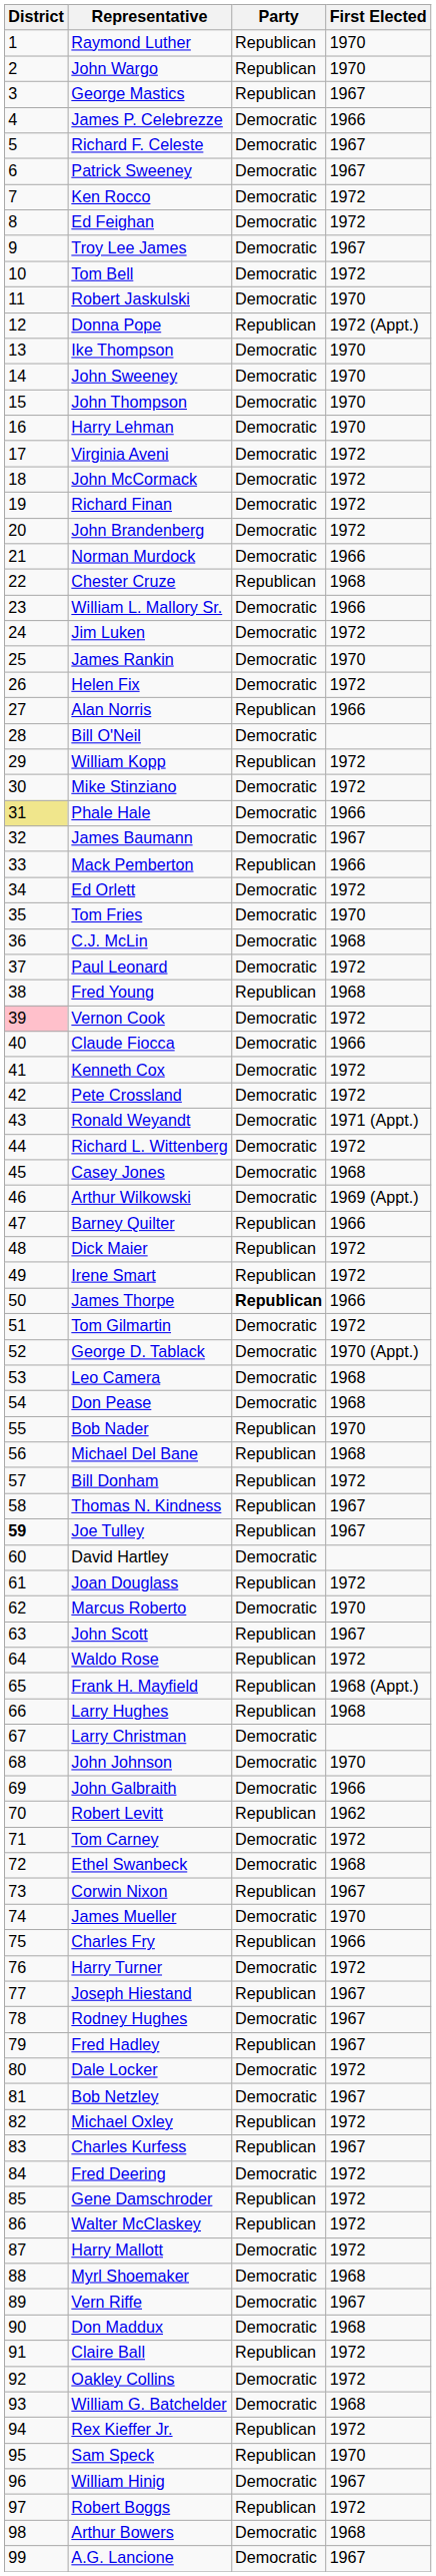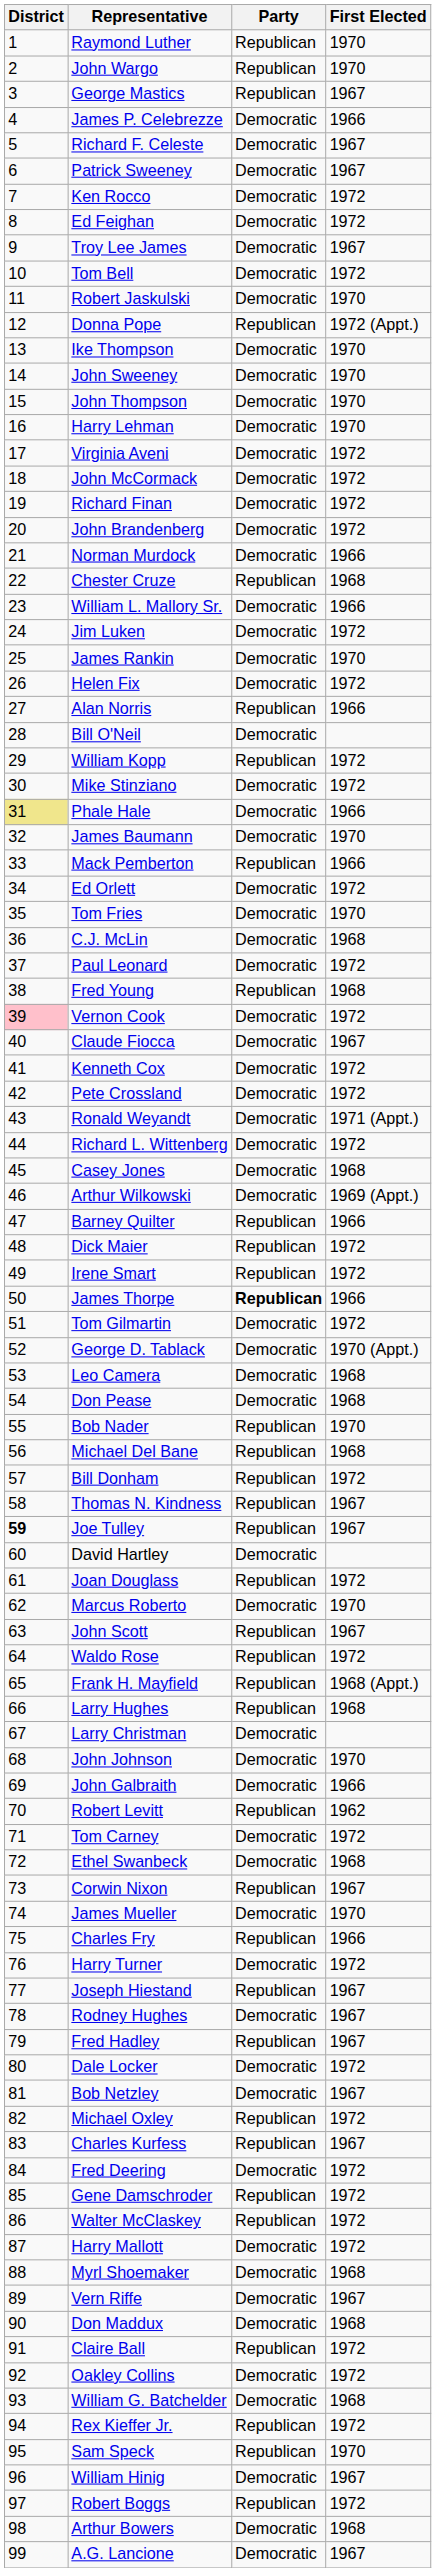 <table class="wikitable sortable">
 <tr>
 <th>District</th>
 <th>Representative</th>
 <th>Party</th>
 <th>First Elected</th>
 </tr>
 <tr>
 <td>1</td>
 <td><a href='#'>Raymond Luther</a></td>
 <td>Republican</td>
 <td>1970</td>
 </tr>
 <tr>
 <td>2</td>
 <td><a href='#'>John Wargo</a></td>
 <td>Republican</td>
 <td>1970</td>
 </tr>
 <tr>
 <td>3</td>
 <td><a href='#'>George Mastics</a></td>
 <td>Republican</td>
 <td>1967</td>
 </tr>
 <tr>
 <td>4</td>
 <td><a href='#'>James P. Celebrezze</a></td>
 <td>Democratic</td>
 <td>1966</td>
 </tr>
 <tr>
 <td>5</td>
 <td><a href='#'>Richard F. Celeste</a></td>
 <td>Democratic</td>
 <td>1967</td>
 </tr>
 <tr>
 <td>6</td>
 <td><a href='#'>Patrick Sweeney</a></td>
 <td>Democratic</td>
 <td>1967</td>
 </tr>
 <tr>
 <td>7</td>
 <td><a href='#'>Ken Rocco</a></td>
 <td>Democratic</td>
 <td>1972</td>
 </tr>
 <tr>
 <td>8</td>
 <td><a href='#'>Ed Feighan</a></td>
 <td>Democratic</td>
 <td>1972</td>
 </tr>
 <tr>
 <td>9</td>
 <td><a href='#'>Troy Lee James</a></td>
 <td>Democratic</td>
 <td>1967</td>
 </tr>
 <tr>
 <td>10</td>
 <td><a href='#'>Tom Bell</a></td>
 <td>Democratic</td>
 <td>1972</td>
 </tr>
 <tr>
 <td>11</td>
 <td><a href='#'>Robert Jaskulski</a></td>
 <td>Democratic</td>
 <td>1970</td>
 </tr>
 <tr>
 <td>12</td>
 <td><a href='#'>Donna Pope</a></td>
 <td>Republican</td>
 <td>1972 (Appt.)</td>
 </tr>
 <tr>
 <td>13</td>
 <td><a href='#'>Ike Thompson</a></td>
 <td>Democratic</td>
 <td>1970</td>
 </tr>
 <tr>
 <td>14</td>
 <td><a href='#'>John Sweeney</a></td>
 <td>Democratic</td>
 <td>1970</td>
 </tr>
 <tr>
 <td>15</td>
 <td><a href='#'>John Thompson</a></td>
 <td>Democratic</td>
 <td>1970</td>
 </tr>
 <tr>
 <td>16</td>
 <td><a href='#'>Harry Lehman</a></td>
 <td>Democratic</td>
 <td>1970</td>
 </tr>
 <tr>
 <td>17</td>
 <td><a href='#'>Virginia Aveni</a></td>
 <td>Democratic</td>
 <td>1972</td>
 </tr>
 <tr>
 <td>18</td>
 <td><a href='#'>John McCormack</a></td>
 <td>Democratic</td>
 <td>1972</td>
 </tr>
 <tr>
 <td>19</td>
 <td><a href='#'>Richard Finan</a></td>
 <td>Democratic</td>
 <td>1972</td>
 </tr>
 <tr>
 <td>20</td>
 <td><a href='#'>John Brandenberg</a></td>
 <td>Democratic</td>
 <td>1972</td>
 </tr>
 <tr>
 <td>21</td>
 <td><a href='#'>Norman Murdock</a></td>
 <td>Democratic</td>
 <td>1966</td>
 </tr>
 <tr>
 <td>22</td>
 <td><a href='#'>Chester Cruze</a></td>
 <td>Republican</td>
 <td>1968</td>
 </tr>
 <tr>
 <td>23</td>
 <td><a href='#'>William L. Mallory Sr.</a></td>
 <td>Democratic</td>
 <td>1966</td>
 </tr>
 <tr>
 <td>24</td>
 <td><a href='#'>Jim Luken</a></td>
 <td>Democratic</td>
 <td>1972</td>
 </tr>
 <tr>
 <td>25</td>
 <td><a href='#'>James Rankin</a></td>
 <td>Democratic</td>
 <td>1970</td>
 </tr>
 <tr>
 <td>26</td>
 <td><a href='#'>Helen Fix</a></td>
 <td>Democratic</td>
 <td>1972</td>
 </tr>
 <tr>
 <td>27</td>
 <td><a href='#'>Alan Norris</a></td>
 <td>Republican</td>
 <td>1966</td>
 </tr>
 <tr>
 <td>28</td>
 <td><a href='#'>Bill O'Neil</a></td>
 <td>Democratic</td>
 <td></td>
 </tr>
 <tr>
 <td>29</td>
 <td><a href='#'>William Kopp</a></td>
 <td>Republican</td>
 <td>1972</td>
 </tr>
 <tr>
 <td>30</td>
 <td><a href='#'>Mike Stinziano</a></td>
 <td>Democratic</td>
 <td>1972</td>
 </tr>
 <tr>
 <td style="background: khaki;">31</td>
 <td><a href='#'>Phale Hale</a></td>
 <td>Democratic</td>
 <td>1966</td>
 </tr>
 <tr>
 <td>32</td>
 <td><a href='#'>James Baumann</a></td>
 <td>Democratic</td>
-<td>1967</td>
+<td>1970</td>
 </tr>
 <tr>
 <td>33</td>
 <td><a href='#'>Mack Pemberton</a></td>
 <td>Republican</td>
 <td>1966</td>
 </tr>
 <tr>
 <td>34</td>
 <td><a href='#'>Ed Orlett</a></td>
 <td>Democratic</td>
 <td>1972</td>
 </tr>
 <tr>
 <td>35</td>
 <td><a href='#'>Tom Fries</a></td>
 <td>Democratic</td>
 <td>1970</td>
 </tr>
 <tr>
 <td>36</td>
 <td><a href='#'>C.J. McLin</a></td>
 <td>Democratic</td>
 <td>1968</td>
 </tr>
 <tr>
 <td>37</td>
 <td><a href='#'>Paul Leonard</a></td>
 <td>Democratic</td>
 <td>1972</td>
 </tr>
 <tr>
 <td>38</td>
 <td><a href='#'>Fred Young</a></td>
 <td>Republican</td>
 <td>1968</td>
 </tr>
 <tr>
 <td style="background: pink;">39</td>
 <td><a href='#'>Vernon Cook</a></td>
 <td>Democratic</td>
 <td>1972</td>
 </tr>
 <tr>
 <td>40</td>
 <td><a href='#'>Claude Fiocca</a></td>
 <td>Democratic</td>
-<td>1966</td>
+<td>1967</td>
 </tr>
 <tr>
 <td>41</td>
 <td><a href='#'>Kenneth Cox</a></td>
 <td>Democratic</td>
 <td>1972</td>
 </tr>
 <tr>
 <td>42</td>
 <td><a href='#'>Pete Crossland</a></td>
 <td>Democratic</td>
 <td>1972</td>
 </tr>
 <tr>
 <td>43</td>
 <td><a href='#'>Ronald Weyandt</a></td>
 <td>Democratic</td>
 <td>1971 (Appt.)</td>
 </tr>
 <tr>
 <td>44</td>
 <td><a href='#'>Richard L. Wittenberg</a></td>
 <td>Democratic</td>
 <td>1972</td>
 </tr>
 <tr>
 <td>45</td>
 <td><a href='#'>Casey Jones</a></td>
 <td>Democratic</td>
 <td>1968</td>
 </tr>
 <tr>
 <td>46</td>
 <td><a href='#'>Arthur Wilkowski</a></td>
 <td>Democratic</td>
 <td>1969 (Appt.)</td>
 </tr>
 <tr>
 <td>47</td>
 <td><a href='#'>Barney Quilter</a></td>
 <td>Republican</td>
 <td>1966</td>
 </tr>
 <tr>
 <td>48</td>
 <td><a href='#'>Dick Maier</a></td>
 <td>Republican</td>
 <td>1972</td>
 </tr>
 <tr>
 <td>49</td>
 <td><a href='#'>Irene Smart</a></td>
 <td>Republican</td>
 <td>1972</td>
 </tr>
 <tr>
 <td>50</td>
 <td><a href='#'>James Thorpe</a></td>
 <td><strong>Republican</strong></td>
 <td>1966</td>
 </tr>
 <tr>
 <td>51</td>
 <td><a href='#'>Tom Gilmartin</a></td>
 <td>Democratic</td>
 <td>1972</td>
 </tr>
 <tr>
 <td>52</td>
 <td><a href='#'>George D. Tablack</a></td>
 <td>Democratic</td>
 <td>1970 (Appt.)</td>
 </tr>
 <tr>
 <td>53</td>
 <td><a href='#'>Leo Camera</a></td>
 <td>Democratic</td>
 <td>1968</td>
 </tr>
 <tr>
 <td>54</td>
 <td><a href='#'>Don Pease</a></td>
 <td>Democratic</td>
 <td>1968</td>
 </tr>
 <tr>
 <td>55</td>
 <td><a href='#'>Bob Nader</a></td>
 <td>Republican</td>
 <td>1970</td>
 </tr>
 <tr>
 <td>56</td>
 <td><a href='#'>Michael Del Bane</a></td>
 <td>Republican</td>
 <td>1968</td>
 </tr>
 <tr>
 <td>57</td>
 <td><a href='#'>Bill Donham</a></td>
 <td>Republican</td>
 <td>1972</td>
 </tr>
 <tr>
 <td>58</td>
 <td><a href='#'>Thomas N. Kindness</a></td>
 <td>Republican</td>
 <td>1967</td>
 </tr>
 <tr>
 <td><strong>59</strong></td>
 <td><a href='#'>Joe Tulley</a></td>
 <td>Republican</td>
 <td>1967</td>
 </tr>
 <tr>
 <td>60</td>
 <td>David Hartley</td>
 <td>Democratic</td>
 <td></td>
 </tr>
 <tr>
 <td>61</td>
 <td><a href='#'>Joan Douglass</a></td>
 <td>Republican</td>
 <td>1972</td>
 </tr>
 <tr>
 <td>62</td>
 <td><a href='#'>Marcus Roberto</a></td>
 <td>Democratic</td>
 <td>1970</td>
 </tr>
 <tr>
 <td>63</td>
 <td><a href='#'>John Scott</a></td>
 <td>Republican</td>
 <td>1967</td>
 </tr>
 <tr>
 <td>64</td>
 <td><a href='#'>Waldo Rose</a></td>
 <td>Republican</td>
 <td>1972</td>
 </tr>
 <tr>
 <td>65</td>
 <td><a href='#'>Frank H. Mayfield</a></td>
 <td>Republican</td>
 <td>1968 (Appt.)</td>
 </tr>
 <tr>
 <td>66</td>
 <td><a href='#'>Larry Hughes</a></td>
 <td>Republican</td>
 <td>1968</td>
 </tr>
 <tr>
 <td>67</td>
 <td><a href='#'>Larry Christman</a></td>
 <td>Democratic</td>
 <td></td>
 </tr>
 <tr>
 <td>68</td>
 <td><a href='#'>John Johnson</a></td>
 <td>Democratic</td>
 <td>1970</td>
 </tr>
 <tr>
 <td>69</td>
 <td><a href='#'>John Galbraith</a></td>
 <td>Democratic</td>
 <td>1966</td>
 </tr>
 <tr>
 <td>70</td>
 <td><a href='#'>Robert Levitt</a></td>
 <td>Republican</td>
 <td>1962</td>
 </tr>
 <tr>
 <td>71</td>
 <td><a href='#'>Tom Carney</a></td>
 <td>Democratic</td>
 <td>1972</td>
 </tr>
 <tr>
 <td>72</td>
 <td><a href='#'>Ethel Swanbeck</a></td>
 <td>Democratic</td>
 <td>1968</td>
 </tr>
 <tr>
 <td>73</td>
 <td><a href='#'>Corwin Nixon</a></td>
 <td>Republican</td>
 <td>1967</td>
 </tr>
 <tr>
 <td>74</td>
 <td><a href='#'>James Mueller</a></td>
 <td>Democratic</td>
 <td>1970</td>
 </tr>
 <tr>
 <td>75</td>
 <td><a href='#'>Charles Fry</a></td>
 <td>Republican</td>
 <td>1966</td>
 </tr>
 <tr>
 <td>76</td>
 <td><a href='#'>Harry Turner</a></td>
 <td>Democratic</td>
 <td>1972</td>
 </tr>
 <tr>
 <td>77</td>
 <td><a href='#'>Joseph Hiestand</a></td>
 <td>Republican</td>
 <td>1967</td>
 </tr>
 <tr>
 <td>78</td>
 <td><a href='#'>Rodney Hughes</a></td>
 <td>Democratic</td>
 <td>1967</td>
 </tr>
 <tr>
 <td>79</td>
 <td><a href='#'>Fred Hadley</a></td>
 <td>Republican</td>
 <td>1967</td>
 </tr>
 <tr>
 <td>80</td>
 <td><a href='#'>Dale Locker</a></td>
 <td>Democratic</td>
 <td>1972</td>
 </tr>
 <tr>
 <td>81</td>
 <td><a href='#'>Bob Netzley</a></td>
 <td>Democratic</td>
 <td>1967</td>
 </tr>
 <tr>
 <td>82</td>
 <td><a href='#'>Michael Oxley</a></td>
 <td>Republican</td>
 <td>1972</td>
 </tr>
 <tr>
 <td>83</td>
 <td><a href='#'>Charles Kurfess</a></td>
 <td>Republican</td>
 <td>1967</td>
 </tr>
 <tr>
 <td>84</td>
 <td><a href='#'>Fred Deering</a></td>
 <td>Democratic</td>
 <td>1972</td>
 </tr>
 <tr>
 <td>85</td>
 <td><a href='#'>Gene Damschroder</a></td>
 <td>Republican</td>
 <td>1972</td>
 </tr>
 <tr>
 <td>86</td>
 <td><a href='#'>Walter McClaskey</a></td>
 <td>Republican</td>
 <td>1972</td>
 </tr>
 <tr>
 <td>87</td>
 <td><a href='#'>Harry Mallott</a></td>
 <td>Democratic</td>
 <td>1972</td>
 </tr>
 <tr>
 <td>88</td>
 <td><a href='#'>Myrl Shoemaker</a></td>
 <td>Democratic</td>
 <td>1968</td>
 </tr>
 <tr>
 <td>89</td>
 <td><a href='#'>Vern Riffe</a></td>
 <td>Democratic</td>
 <td>1967</td>
 </tr>
 <tr>
 <td>90</td>
 <td><a href='#'>Don Maddux</a></td>
 <td>Democratic</td>
 <td>1968</td>
 </tr>
 <tr>
 <td>91</td>
 <td><a href='#'>Claire Ball</a></td>
 <td>Republican</td>
 <td>1972</td>
 </tr>
 <tr>
 <td>92</td>
 <td><a href='#'>Oakley Collins</a></td>
 <td>Democratic</td>
 <td>1972</td>
 </tr>
 <tr>
 <td>93</td>
 <td><a href='#'>William G. Batchelder</a></td>
 <td>Democratic</td>
 <td>1968</td>
 </tr>
 <tr>
 <td>94</td>
 <td><a href='#'>Rex Kieffer Jr.</a></td>
 <td>Republican</td>
 <td>1972</td>
 </tr>
 <tr>
 <td>95</td>
 <td><a href='#'>Sam Speck</a></td>
 <td>Republican</td>
 <td>1970</td>
 </tr>
 <tr>
 <td>96</td>
 <td><a href='#'>William Hinig</a></td>
 <td>Democratic</td>
 <td>1967</td>
 </tr>
 <tr>
 <td>97</td>
 <td><a href='#'>Robert Boggs</a></td>
 <td>Republican</td>
 <td>1972</td>
 </tr>
 <tr>
 <td>98</td>
 <td><a href='#'>Arthur Bowers</a></td>
 <td>Democratic</td>
 <td>1968</td>
 </tr>
 <tr>
 <td>99</td>
 <td><a href='#'>A.G. Lancione</a></td>
 <td>Democratic</td>
 <td>1967</td>
 </tr>
 </table>
